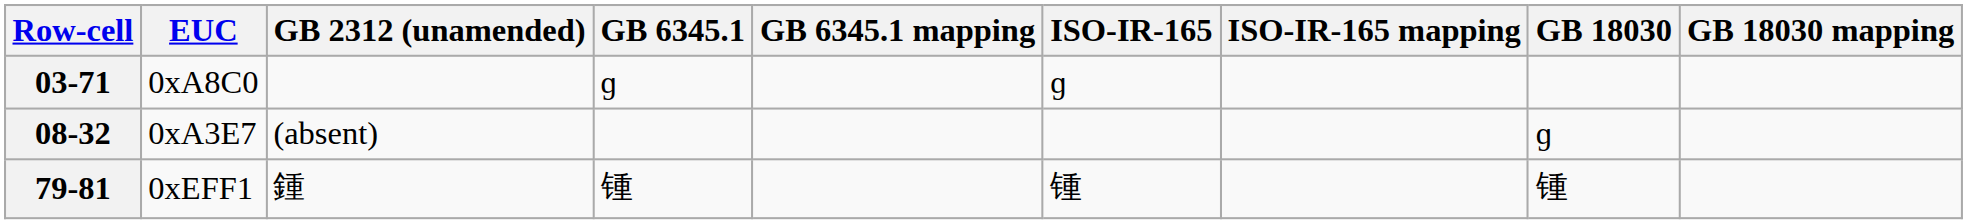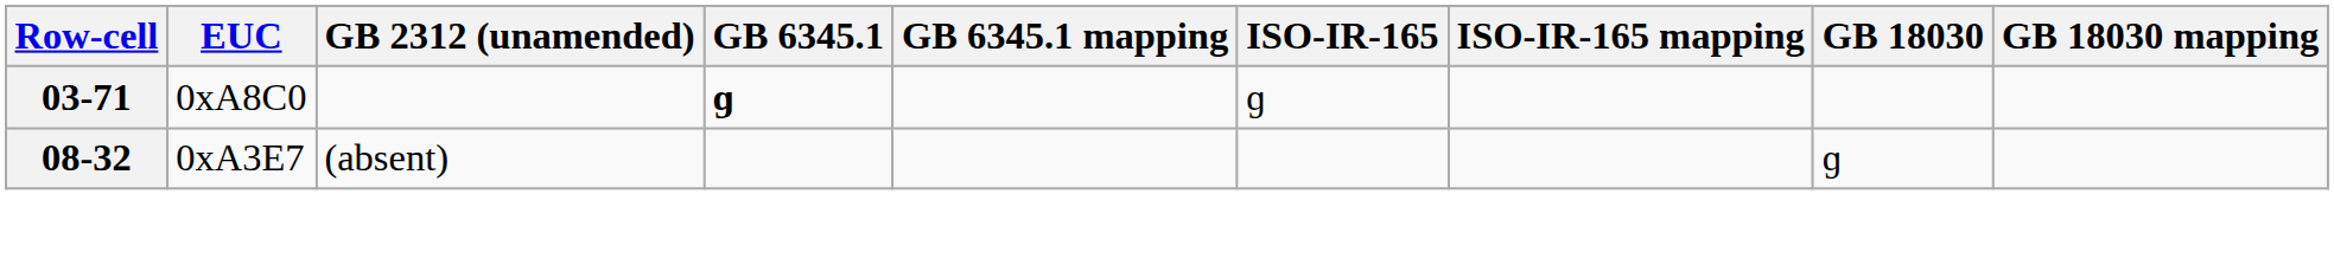 <table class="wikitable">
 <tr>
 <th scope="col"><a href='#'>Row-cell</a></th>
 <th><a href='#'>EUC</a></th>
 <th>GB 2312 (unamended)</th>
 <th>GB 6345.1</th>
 <th>GB 6345.1 mapping</th>
 <th>ISO-IR-165</th>
 <th>ISO-IR-165 mapping</th>
 <th>GB 18030</th>
 <th>GB 18030 mapping</th>
 </tr>
 <tr>
 <th>03-71</th>
 <td>0xA8C0</td>
 <td></td>
-<td>ɡ</td>
+<td><strong>ɡ</strong></td>
 <td></td>
 <td>ɡ</td>
 <td></td>
 <td></td>
 <td></td>
 </tr>
 <tr>
 <th>08-32</th>
 <td>0xA3E7</td>
 <td>(absent)</td>
 <td></td>
 <td></td>
 <td></td>
 <td></td>
 <td>ɡ</td>
 <td></td>
 </tr>
-<tr>
-<th>79-81</th>
-<td>0xEFF1</td>
-<td>鍾</td>
-<td>锺</td>
-<td></td>
-<td>锺</td>
-<td></td>
-<td>锺</td>
-<td></td>
-</tr>
 </table>
